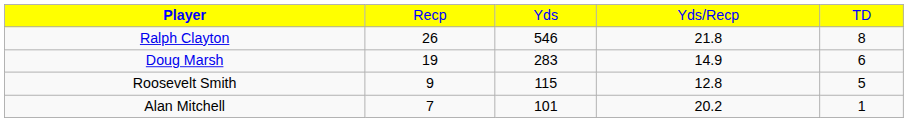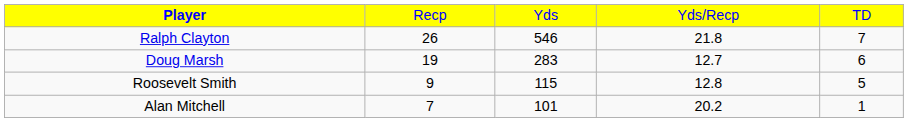 <table class="wikitable" style="width:80%;">
 <tr style="text-align:center; background:yellow; color:blue;">
 <td><strong>Player</strong></td>
 <td>Recp</td>
 <td>Yds</td>
 <td>Yds/Recp</td>
 <td>TD</td>
 </tr>
 <tr style="text-align:center;" bgcolor="">
 <td><a href='#'>Ralph Clayton</a></td>
 <td>26</td>
 <td>546</td>
 <td>21.8</td>
-<td>8</td>
+<td>7</td>
 </tr>
 <tr style="text-align:center;" bgcolor="">
 <td><a href='#'>Doug Marsh</a></td>
 <td>19</td>
 <td>283</td>
-<td>14.9</td>
+<td>12.7</td>
 <td>6</td>
 </tr>
 <tr style="text-align:center;" bgcolor="">
 <td>Roosevelt Smith</td>
 <td>9</td>
 <td>115</td>
 <td>12.8</td>
 <td>5</td>
 </tr>
 <tr style="text-align:center;" bgcolor="">
 <td>Alan Mitchell</td>
 <td>7</td>
 <td>101</td>
 <td>20.2</td>
 <td>1</td>
 </tr>
 </table>
